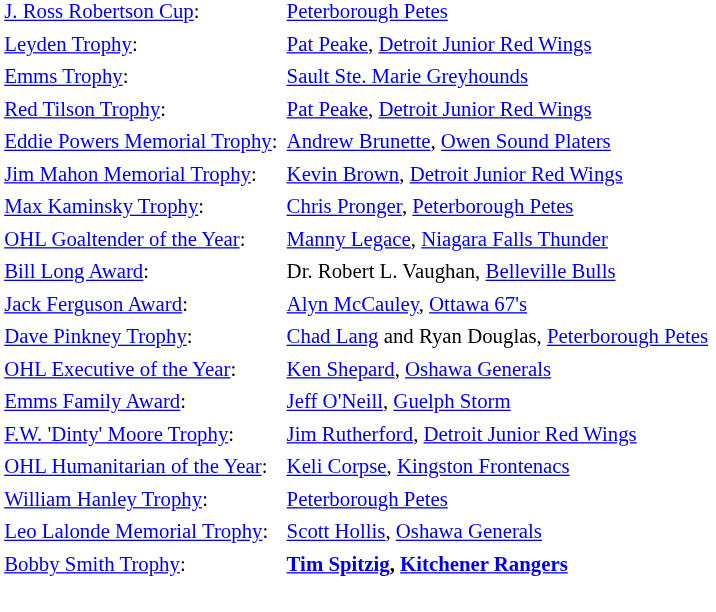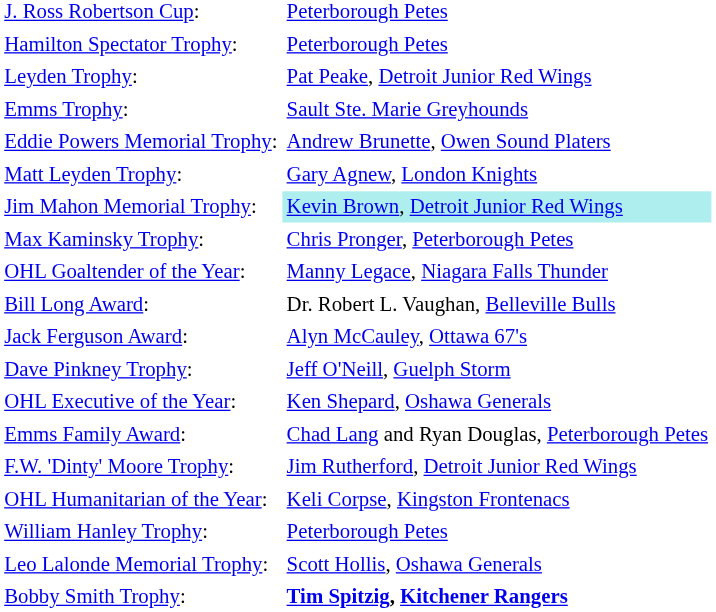 <table cellpadding="3" cellspacing="1">
 <tr>
 <td><a href='#'>J. Ross Robertson Cup</a>:</td>
+<td><a href='#'>Peterborough Petes</a></td>
+</tr>
+<tr>
+<td><a href='#'>Hamilton Spectator Trophy</a>:</td>
 <td><a href='#'>Peterborough Petes</a></td>
 </tr>
 <tr>
 <td><a href='#'>Leyden Trophy</a>:</td>
 <td><a href='#'>Pat Peake</a>, <a href='#'>Detroit Junior Red Wings</a></td>
 </tr>
 <tr>
 <td><a href='#'>Emms Trophy</a>:</td>
 <td><a href='#'>Sault Ste. Marie Greyhounds</a></td>
 </tr>
 <tr>
-<td><a href='#'>Red Tilson Trophy</a>:</td>
-<td><a href='#'>Pat Peake</a>, <a href='#'>Detroit Junior Red Wings</a></td>
-</tr>
-<tr>
 <td><a href='#'>Eddie Powers Memorial Trophy</a>:</td>
 <td><a href='#'>Andrew Brunette</a>, <a href='#'>Owen Sound Platers</a></td>
 </tr>
 <tr>
+<td><a href='#'>Matt Leyden Trophy</a>:</td>
+<td><a href='#'>Gary Agnew</a>, <a href='#'>London Knights</a></td>
+</tr>
+<tr>
 <td><a href='#'>Jim Mahon Memorial Trophy</a>:</td>
-<td><a href='#'>Kevin Brown</a>, <a href='#'>Detroit Junior Red Wings</a></td>
+<td style="background: paleturquoise;"><a href='#'>Kevin Brown</a>, <a href='#'>Detroit Junior Red Wings</a></td>
 </tr>
 <tr>
 <td><a href='#'>Max Kaminsky Trophy</a>:</td>
 <td><a href='#'>Chris Pronger</a>, <a href='#'>Peterborough Petes</a></td>
 </tr>
 <tr>
 <td><a href='#'>OHL Goaltender of the Year</a>:</td>
 <td><a href='#'>Manny Legace</a>, <a href='#'>Niagara Falls Thunder</a></td>
 </tr>
 <tr>
 <td><a href='#'>Bill Long Award</a>:</td>
 <td>Dr. Robert L. Vaughan, <a href='#'>Belleville Bulls</a></td>
 </tr>
 <tr>
 <td><a href='#'>Jack Ferguson Award</a>:</td>
 <td><a href='#'>Alyn McCauley</a>, <a href='#'>Ottawa 67's</a></td>
 </tr>
 <tr>
 <td><a href='#'>Dave Pinkney Trophy</a>:</td>
-<td><a href='#'>Chad Lang</a> and Ryan Douglas, <a href='#'>Peterborough Petes</a></td>
+<td><a href='#'>Jeff O'Neill</a>, <a href='#'>Guelph Storm</a></td>
 </tr>
 <tr>
 <td><a href='#'>OHL Executive of the Year</a>:</td>
 <td><a href='#'>Ken Shepard</a>, <a href='#'>Oshawa Generals</a></td>
 </tr>
 <tr>
 <td><a href='#'>Emms Family Award</a>:</td>
-<td><a href='#'>Jeff O'Neill</a>, <a href='#'>Guelph Storm</a></td>
+<td><a href='#'>Chad Lang</a> and Ryan Douglas, <a href='#'>Peterborough Petes</a></td>
 </tr>
 <tr>
 <td><a href='#'>F.W. 'Dinty' Moore Trophy</a>:</td>
 <td><a href='#'>Jim Rutherford</a>, <a href='#'>Detroit Junior Red Wings</a></td>
 </tr>
 <tr>
 <td><a href='#'>OHL Humanitarian of the Year</a>:</td>
 <td><a href='#'>Keli Corpse</a>, <a href='#'>Kingston Frontenacs</a></td>
 </tr>
 <tr>
 <td><a href='#'>William Hanley Trophy</a>:</td>
 <td><a href='#'>Peterborough Petes</a></td>
 </tr>
 <tr>
 <td><a href='#'>Leo Lalonde Memorial Trophy</a>:</td>
 <td><a href='#'>Scott Hollis</a>, <a href='#'>Oshawa Generals</a></td>
 </tr>
 <tr>
 <td><a href='#'>Bobby Smith Trophy</a>:</td>
 <td><strong><a href='#'>Tim Spitzig</a>, <a href='#'>Kitchener Rangers</a></strong></td>
 </tr>
 </table>
